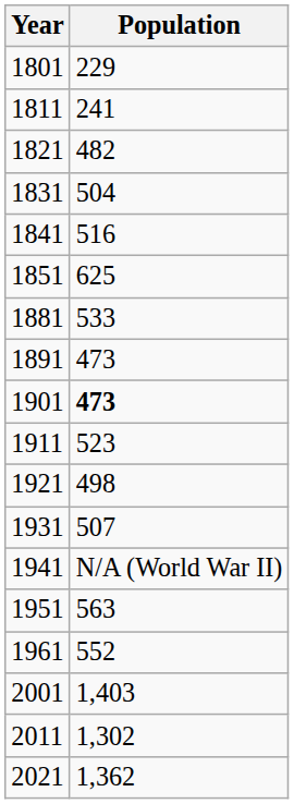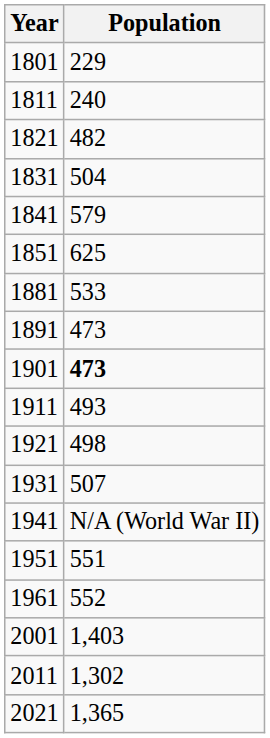 <table class="wikitable">
 <tr>
 <th>Year</th>
 <th>Population</th>
 </tr>
 <tr>
 <td>1801</td>
 <td>229</td>
 </tr>
 <tr>
 <td>1811</td>
-<td>241</td>
+<td>240</td>
 </tr>
 <tr>
 <td>1821</td>
 <td>482</td>
 </tr>
 <tr>
 <td>1831</td>
 <td>504</td>
 </tr>
 <tr>
 <td>1841</td>
-<td>516</td>
+<td>579</td>
 </tr>
 <tr>
 <td>1851</td>
 <td>625</td>
 </tr>
 <tr>
 <td>1881</td>
 <td>533</td>
 </tr>
 <tr>
 <td>1891</td>
 <td>473</td>
 </tr>
 <tr>
 <td>1901</td>
 <td><strong>473</strong></td>
 </tr>
 <tr>
 <td>1911</td>
-<td>523</td>
+<td>493</td>
 </tr>
 <tr>
 <td>1921</td>
 <td>498</td>
 </tr>
 <tr>
 <td>1931</td>
 <td>507</td>
 </tr>
 <tr>
 <td>1941</td>
 <td>N/A (World War II)</td>
 </tr>
 <tr>
 <td>1951</td>
-<td>563</td>
+<td>551</td>
 </tr>
 <tr>
 <td>1961</td>
 <td>552</td>
 </tr>
 <tr>
 <td>2001</td>
 <td>1,403</td>
 </tr>
 <tr>
 <td>2011</td>
 <td>1,302</td>
 </tr>
 <tr>
 <td>2021</td>
-<td>1,362</td>
+<td>1,365</td>
 </tr>
 </table>
